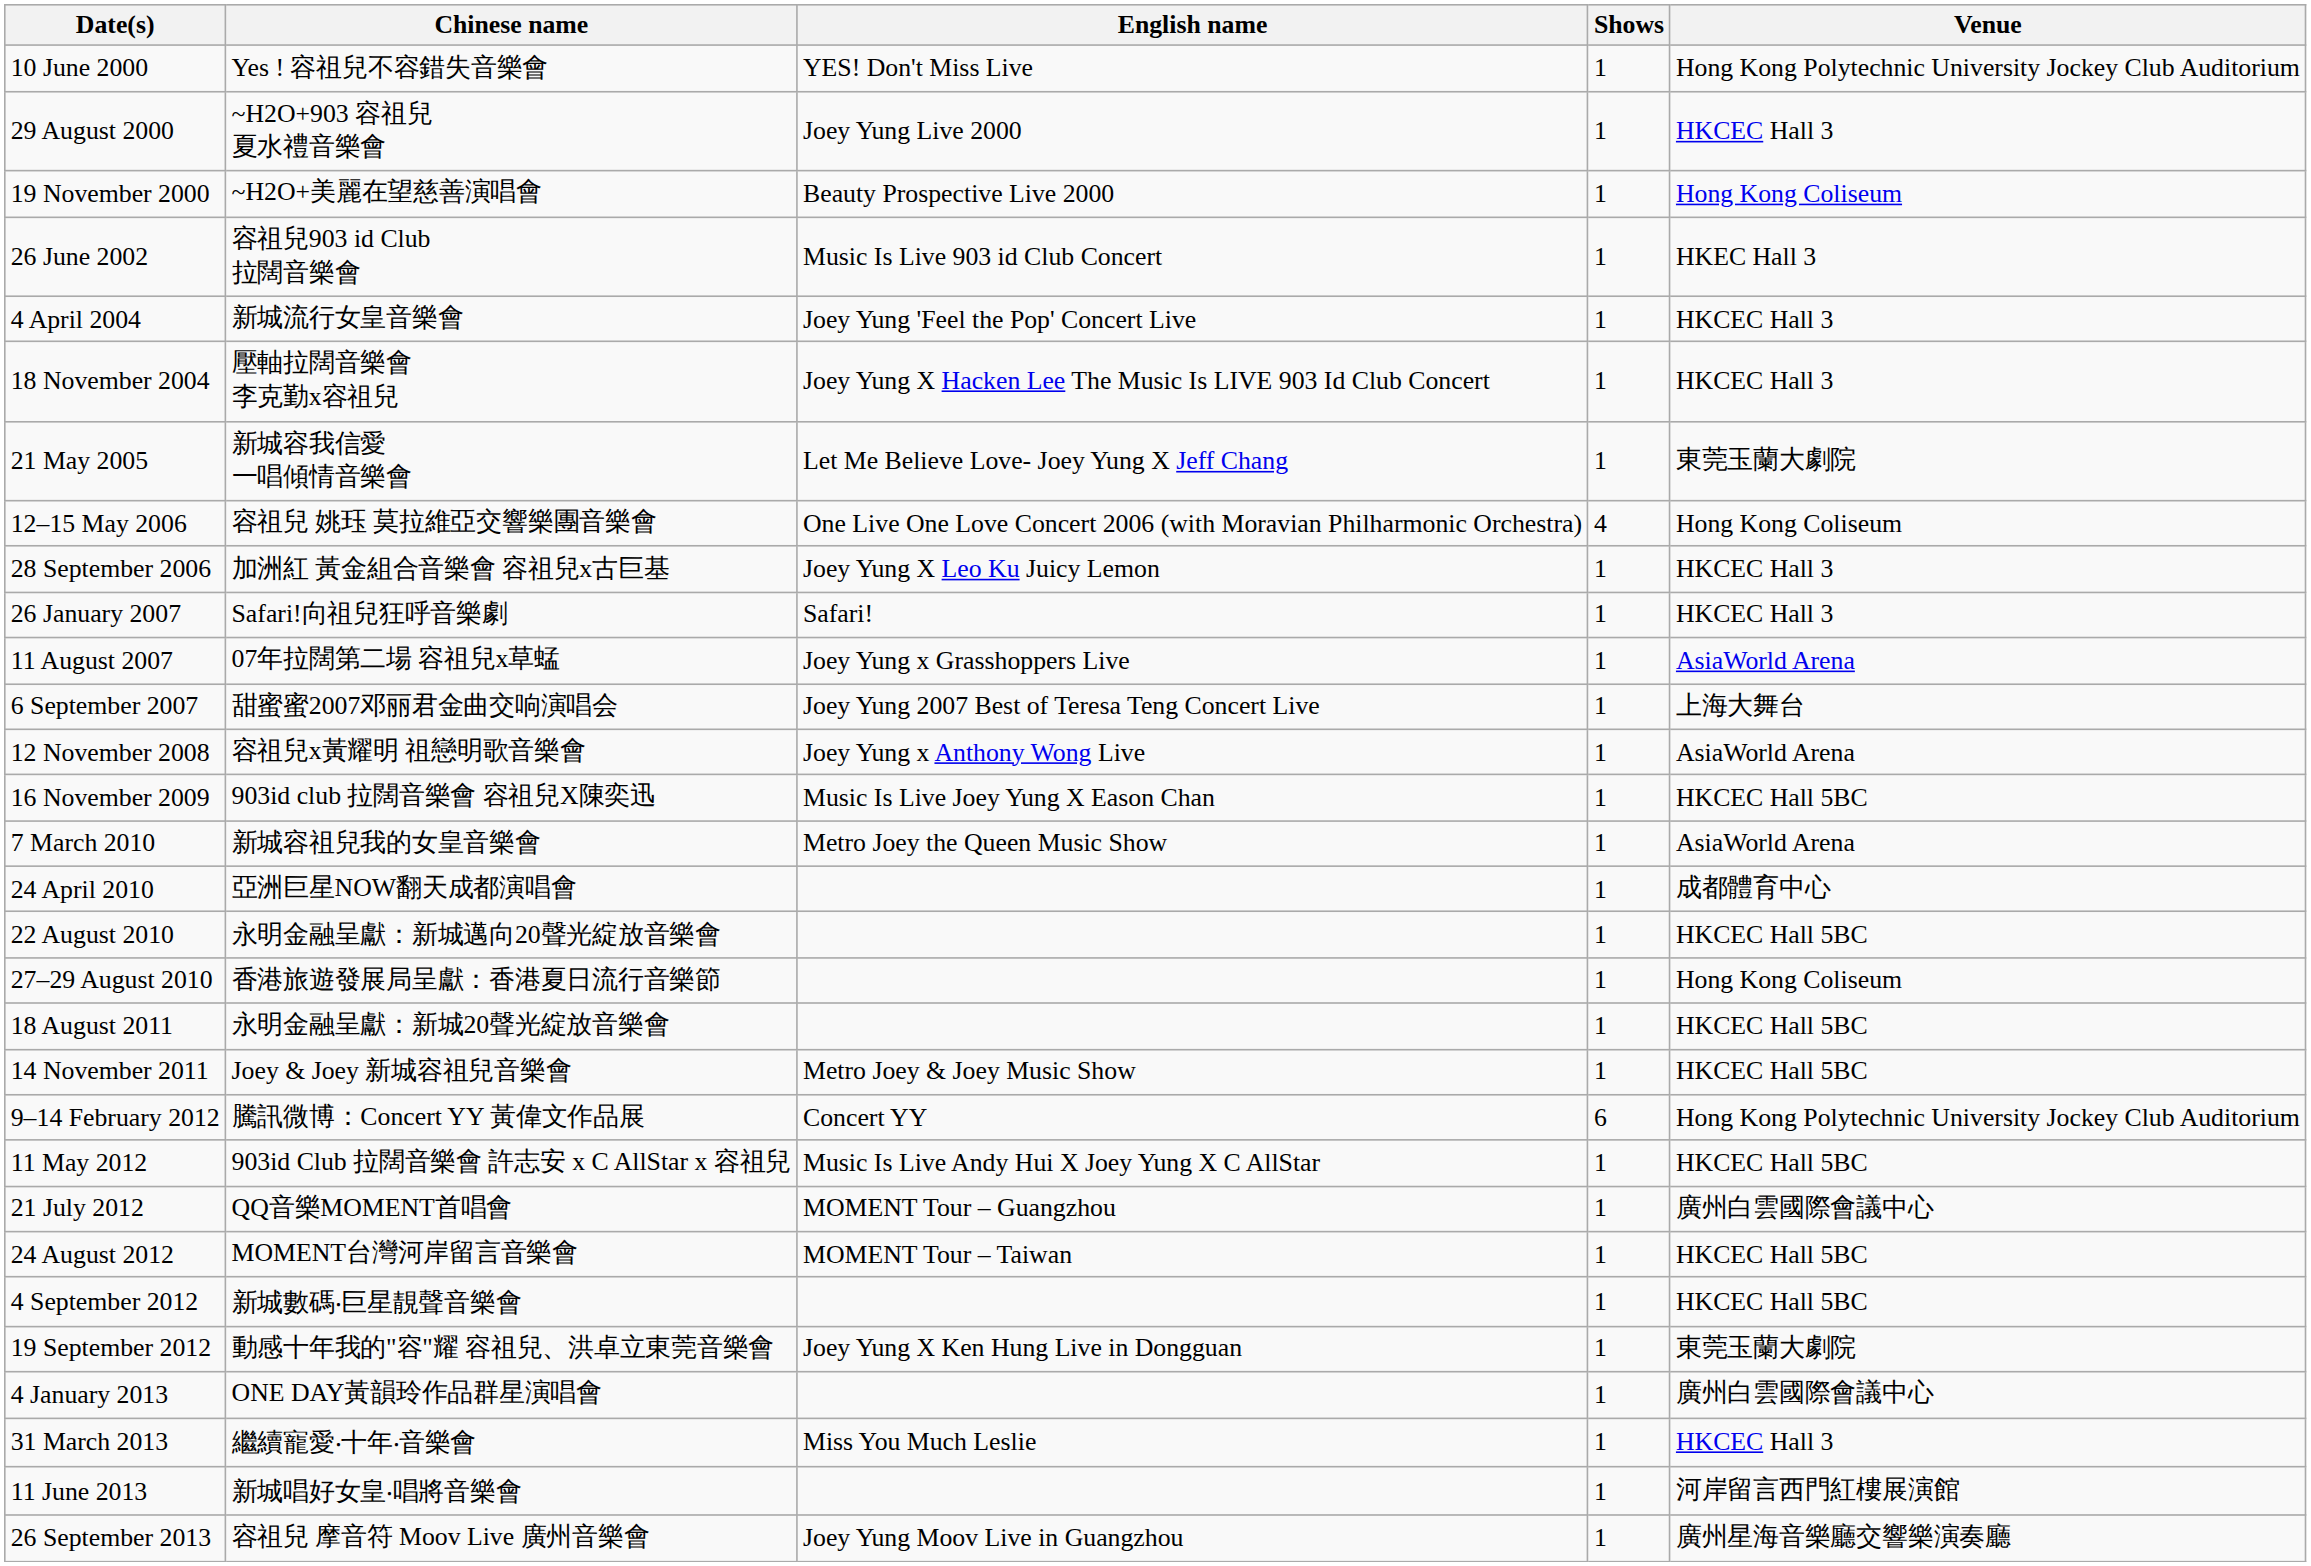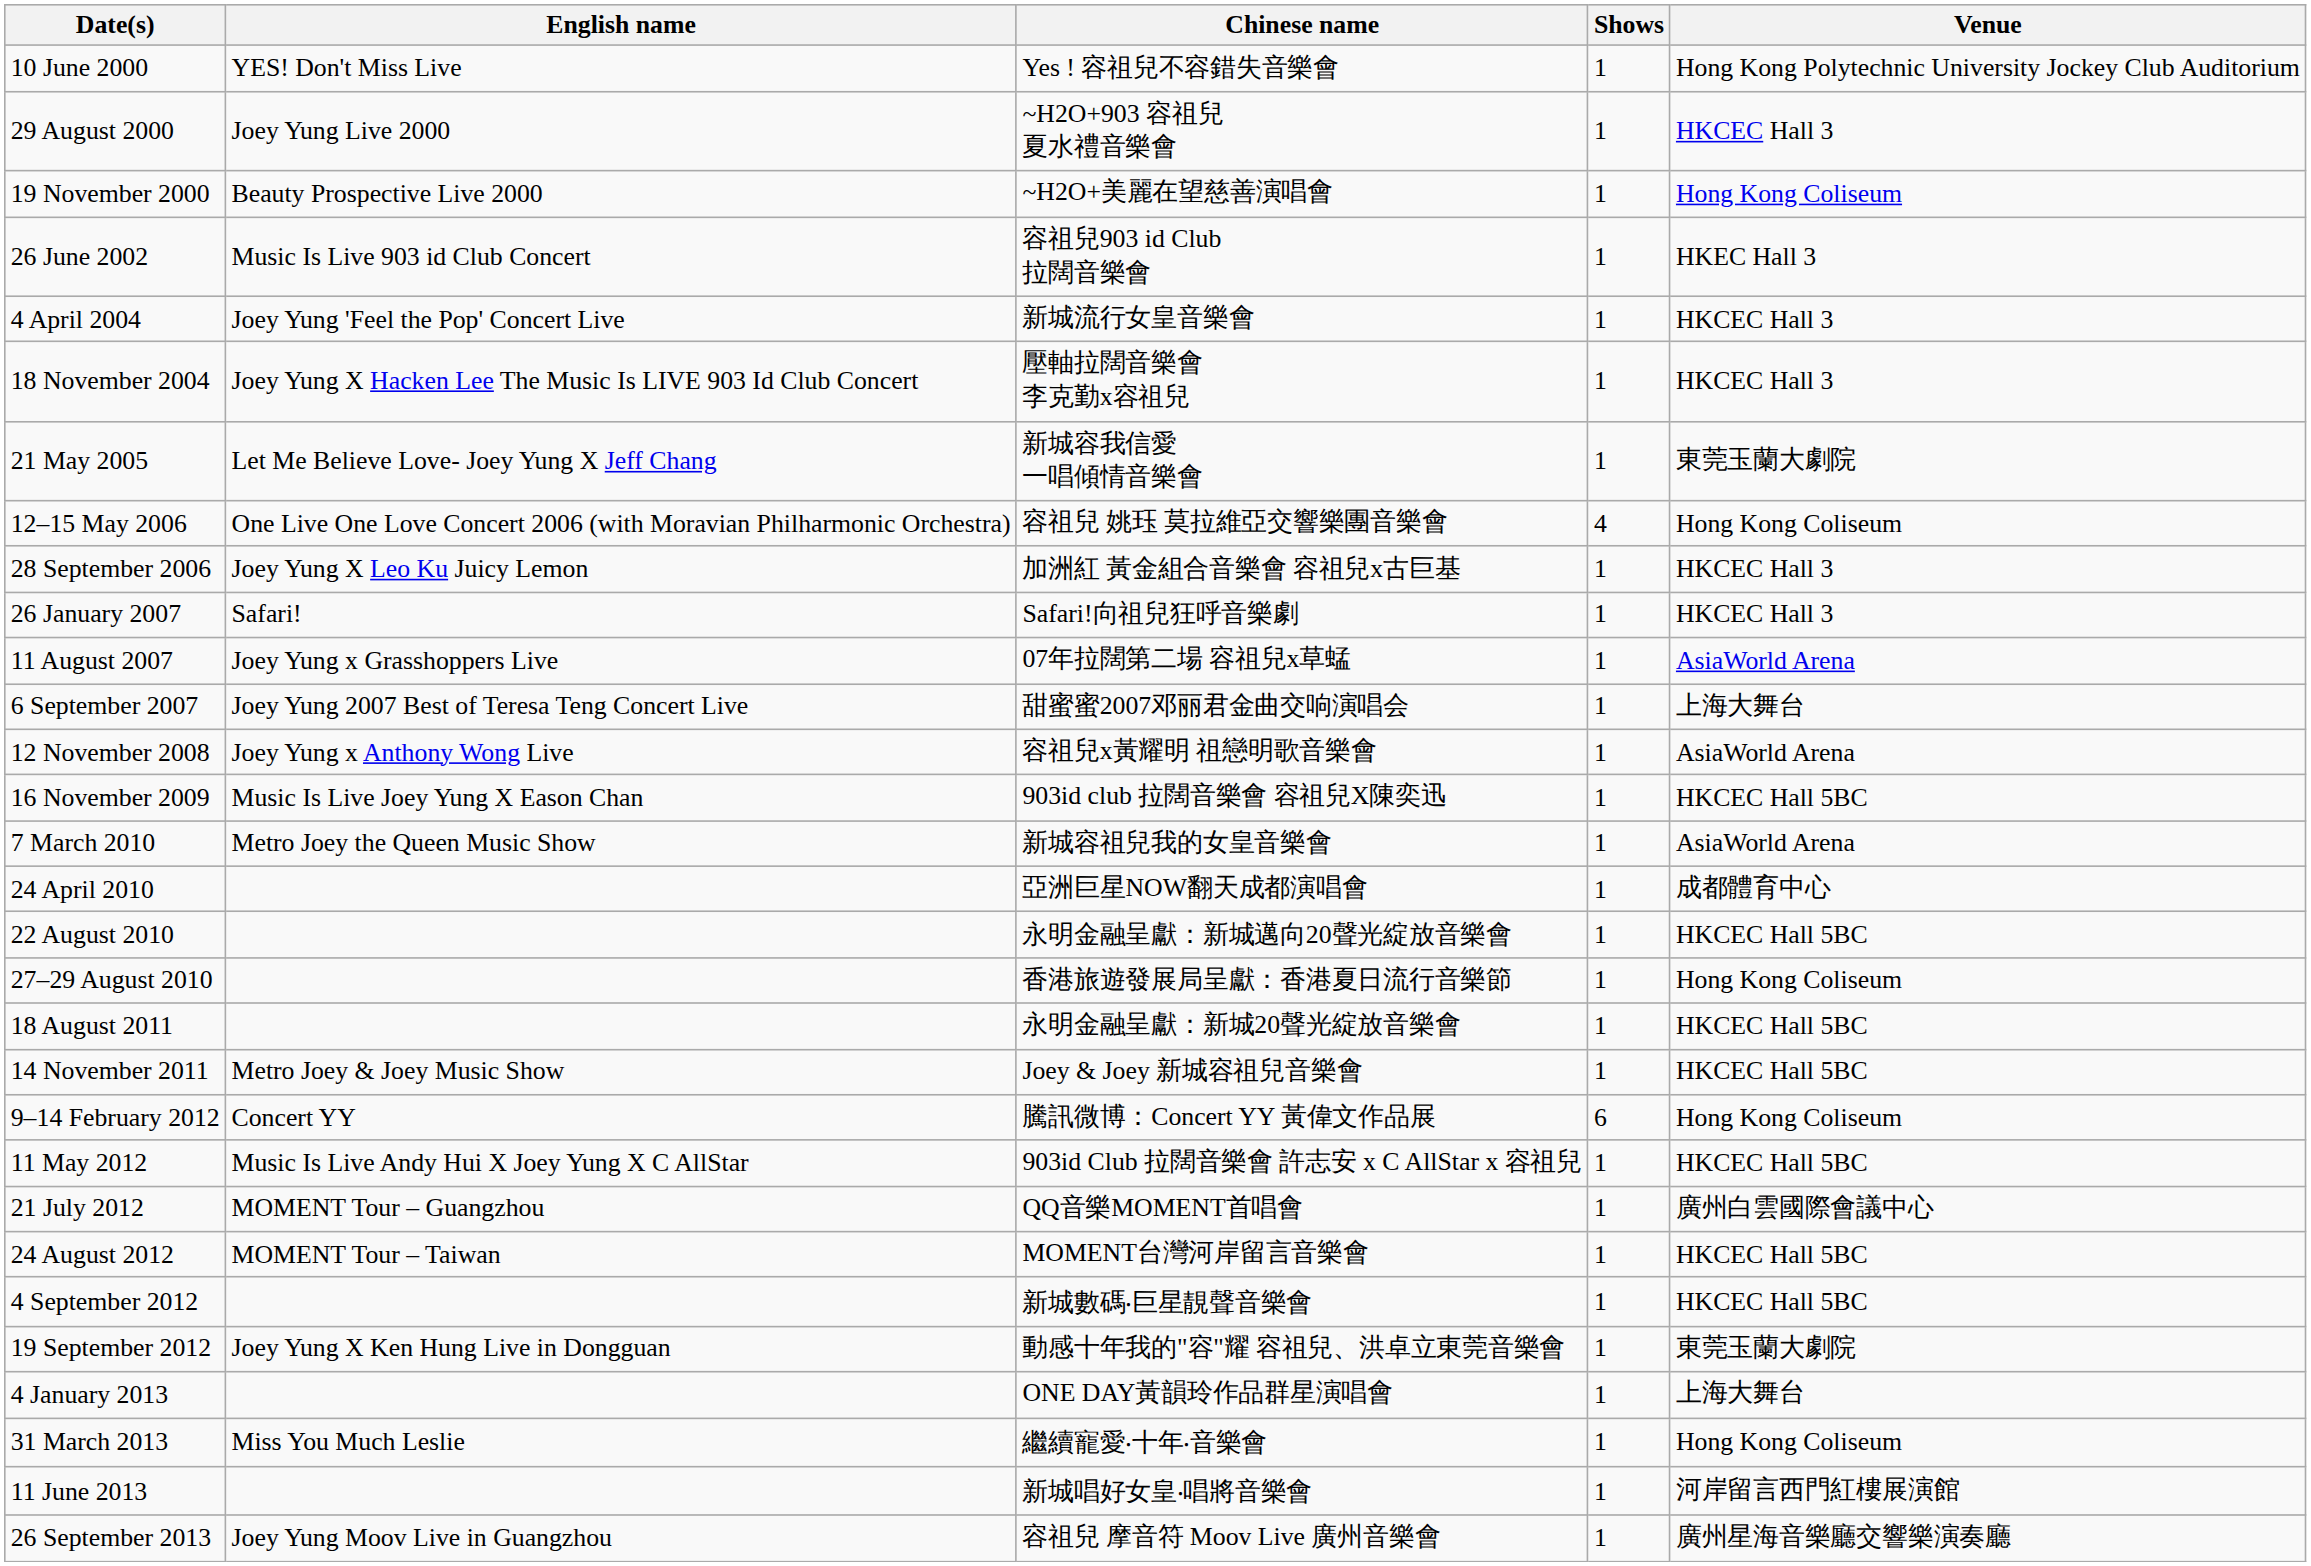 <table class="wikitable">
 <tr>
 <th>Date(s)</th>
+<th>English name</th>
 <th>Chinese name</th>
-<th>English name</th>
 <th>Shows</th>
 <th>Venue</th>
 </tr>
 <tr>
 <td>10 June 2000</td>
+<td>YES! Don't Miss Live</td>
 <td>Yes ! 容祖兒不容錯失音樂會</td>
-<td>YES! Don't Miss Live</td>
 <td>1</td>
 <td>Hong Kong Polytechnic University Jockey Club Auditorium</td>
 </tr>
 <tr>
 <td>29 August 2000</td>
+<td>Joey Yung Live 2000</td>
 <td>~H2O+903 容祖兒<br>夏水禮音樂會</td>
-<td>Joey Yung Live 2000</td>
 <td>1</td>
 <td><a href='#'>HKCEC</a> Hall 3</td>
 </tr>
 <tr>
 <td>19 November 2000</td>
+<td>Beauty Prospective Live 2000</td>
 <td>~H2O+美麗在望慈善演唱會</td>
-<td>Beauty Prospective Live 2000</td>
 <td>1</td>
 <td><a href='#'>Hong Kong Coliseum</a></td>
 </tr>
 <tr>
 <td>26 June 2002</td>
+<td>Music Is Live 903 id Club Concert</td>
 <td>容祖兒903 id Club<br>拉闊音樂會</td>
-<td>Music Is Live 903 id Club Concert</td>
 <td>1</td>
 <td>HKEC Hall 3</td>
 </tr>
 <tr>
 <td>4 April 2004</td>
+<td>Joey Yung 'Feel the Pop' Concert Live</td>
 <td>新城流行女皇音樂會</td>
-<td>Joey Yung 'Feel the Pop' Concert Live</td>
 <td>1</td>
 <td>HKCEC Hall 3</td>
 </tr>
 <tr>
 <td>18 November 2004</td>
+<td>Joey Yung X <a href='#'>Hacken Lee</a> The Music Is LIVE 903 Id Club Concert</td>
 <td>壓軸拉闊音樂會<br>李克勤x容祖兒</td>
-<td>Joey Yung X <a href='#'>Hacken Lee</a> The Music Is LIVE 903 Id Club Concert</td>
 <td>1</td>
 <td>HKCEC Hall 3</td>
 </tr>
 <tr>
 <td>21 May 2005</td>
+<td>Let Me Believe Love- Joey Yung X <a href='#'>Jeff Chang</a></td>
 <td>新城容我信愛<br>一唱傾情音樂會</td>
-<td>Let Me Believe Love- Joey Yung X <a href='#'>Jeff Chang</a></td>
 <td>1</td>
 <td>東莞玉蘭大劇院</td>
 </tr>
 <tr>
 <td>12–15 May 2006</td>
+<td>One Live One Love Concert 2006 (with Moravian Philharmonic Orchestra)</td>
 <td>容祖兒 姚珏 莫拉維亞交響樂團音樂會</td>
-<td>One Live One Love Concert 2006 (with Moravian Philharmonic Orchestra)</td>
 <td>4</td>
 <td>Hong Kong Coliseum</td>
 </tr>
 <tr>
 <td>28 September 2006</td>
+<td>Joey Yung X <a href='#'>Leo Ku</a> Juicy Lemon</td>
 <td>加洲紅 黃金組合音樂會 容祖兒x古巨基</td>
-<td>Joey Yung X <a href='#'>Leo Ku</a> Juicy Lemon</td>
 <td>1</td>
 <td>HKCEC Hall 3</td>
 </tr>
 <tr>
 <td>26 January 2007</td>
+<td>Safari!</td>
 <td>Safari!向祖兒狂呼音樂劇</td>
-<td>Safari!</td>
 <td>1</td>
 <td>HKCEC Hall 3</td>
 </tr>
 <tr>
 <td>11 August 2007</td>
+<td>Joey Yung x Grasshoppers Live</td>
 <td>07年拉闊第二場 容祖兒x草蜢</td>
-<td>Joey Yung x Grasshoppers Live</td>
 <td>1</td>
 <td><a href='#'>AsiaWorld Arena</a></td>
 </tr>
 <tr>
 <td>6 September 2007</td>
+<td>Joey Yung 2007 Best of Teresa Teng Concert Live</td>
 <td>甜蜜蜜2007邓丽君金曲交响演唱会</td>
-<td>Joey Yung 2007 Best of Teresa Teng Concert Live</td>
 <td>1</td>
 <td>上海大舞台</td>
 </tr>
 <tr>
 <td>12 November 2008</td>
+<td>Joey Yung x <a href='#'>Anthony Wong</a> Live</td>
 <td>容祖兒x黃耀明 祖戀明歌音樂會</td>
-<td>Joey Yung x <a href='#'>Anthony Wong</a> Live</td>
 <td>1</td>
 <td>AsiaWorld Arena</td>
 </tr>
 <tr>
 <td>16 November 2009</td>
+<td>Music Is Live Joey Yung X Eason Chan</td>
 <td>903id club 拉闊音樂會 容祖兒X陳奕迅</td>
-<td>Music Is Live Joey Yung X Eason Chan</td>
 <td>1</td>
 <td>HKCEC Hall 5BC</td>
 </tr>
 <tr>
 <td>7 March 2010</td>
+<td>Metro Joey the Queen Music Show</td>
 <td>新城容祖兒我的女皇音樂會</td>
-<td>Metro Joey the Queen Music Show</td>
 <td>1</td>
 <td>AsiaWorld Arena</td>
 </tr>
 <tr>
 <td>24 April 2010</td>
+<td></td>
 <td>亞洲巨星NOW翻天成都演唱會</td>
-<td></td>
 <td>1</td>
 <td>成都體育中心</td>
 </tr>
 <tr>
 <td>22 August 2010</td>
+<td></td>
 <td>永明金融呈獻：新城邁向20聲光綻放音樂會</td>
-<td></td>
 <td>1</td>
 <td>HKCEC Hall 5BC</td>
 </tr>
 <tr>
 <td>27–29 August 2010</td>
+<td></td>
 <td>香港旅遊發展局呈獻：香港夏日流行音樂節</td>
-<td></td>
 <td>1</td>
 <td>Hong Kong Coliseum</td>
 </tr>
 <tr>
 <td>18 August 2011</td>
+<td></td>
 <td>永明金融呈獻：新城20聲光綻放音樂會</td>
-<td></td>
 <td>1</td>
 <td>HKCEC Hall 5BC</td>
 </tr>
 <tr>
 <td>14 November 2011</td>
+<td>Metro Joey & Joey Music Show</td>
 <td>Joey & Joey 新城容祖兒音樂會</td>
-<td>Metro Joey & Joey Music Show</td>
 <td>1</td>
 <td>HKCEC Hall 5BC</td>
 </tr>
 <tr>
 <td>9–14 February 2012</td>
+<td>Concert YY</td>
 <td>騰訊微博：Concert YY 黃偉文作品展</td>
-<td>Concert YY</td>
 <td>6</td>
-<td>Hong Kong Polytechnic University Jockey Club Auditorium</td>
+<td>Hong Kong Coliseum</td>
 </tr>
 <tr>
 <td>11 May 2012</td>
+<td>Music Is Live Andy Hui X Joey Yung X C AllStar</td>
 <td>903id Club 拉闊音樂會 許志安 x C AllStar x 容祖兒</td>
-<td>Music Is Live Andy Hui X Joey Yung X C AllStar</td>
 <td>1</td>
 <td>HKCEC Hall 5BC</td>
 </tr>
 <tr>
 <td>21 July 2012</td>
+<td>MOMENT Tour – Guangzhou</td>
 <td>QQ音樂MOMENT首唱會</td>
-<td>MOMENT Tour – Guangzhou</td>
 <td>1</td>
 <td>廣州白雲國際會議中心</td>
 </tr>
 <tr>
 <td>24 August 2012</td>
+<td>MOMENT Tour – Taiwan</td>
 <td>MOMENT台灣河岸留言音樂會</td>
-<td>MOMENT Tour – Taiwan</td>
 <td>1</td>
 <td>HKCEC Hall 5BC</td>
 </tr>
 <tr>
 <td>4 September 2012</td>
+<td></td>
 <td>新城數碼‧巨星靚聲音樂會</td>
-<td></td>
 <td>1</td>
 <td>HKCEC Hall 5BC</td>
 </tr>
 <tr>
 <td>19 September 2012</td>
+<td>Joey Yung X Ken Hung Live in Dongguan</td>
 <td>動感十年我的"容"耀 容祖兒、洪卓立東莞音樂會</td>
-<td>Joey Yung X Ken Hung Live in Dongguan</td>
 <td>1</td>
 <td>東莞玉蘭大劇院</td>
 </tr>
 <tr>
 <td>4 January 2013</td>
+<td></td>
 <td>ONE DAY黃韻玲作品群星演唱會</td>
-<td></td>
 <td>1</td>
-<td>廣州白雲國際會議中心</td>
+<td>上海大舞台</td>
 </tr>
 <tr>
 <td>31 March 2013</td>
+<td>Miss You Much Leslie</td>
 <td>繼續寵愛‧十年‧音樂會</td>
-<td>Miss You Much Leslie</td>
 <td>1</td>
-<td><a href='#'>HKCEC</a> Hall 3</td>
+<td>Hong Kong Coliseum</td>
 </tr>
 <tr>
 <td>11 June 2013</td>
+<td></td>
 <td>新城唱好女皇‧唱將音樂會</td>
-<td></td>
 <td>1</td>
 <td>河岸留言西門紅樓展演館</td>
 </tr>
 <tr>
 <td>26 September 2013</td>
+<td>Joey Yung Moov Live in Guangzhou</td>
 <td>容祖兒 摩音符 Moov Live 廣州音樂會</td>
-<td>Joey Yung Moov Live in Guangzhou</td>
 <td>1</td>
 <td>廣州星海音樂廳交響樂演奏廳</td>
 </tr>
 </table>
